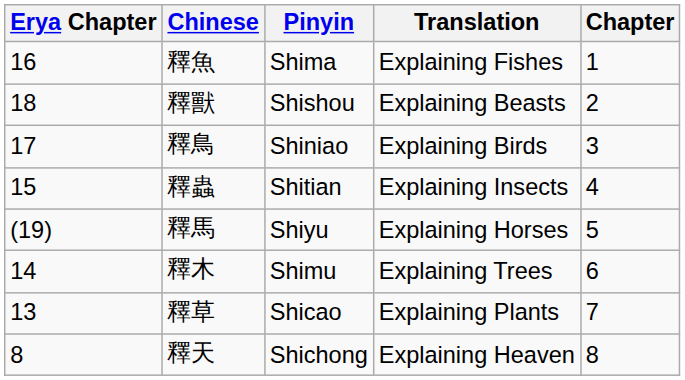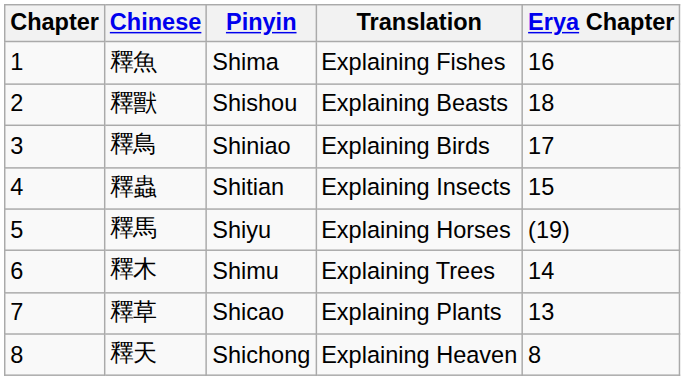 <table class="wikitable">
 <tr>
-<th><a href='#'>Erya</a> Chapter</th>
+<th>Chapter</th>
 <th><a href='#'>Chinese</a></th>
 <th><a href='#'>Pinyin</a></th>
 <th>Translation</th>
-<th>Chapter</th>
+<th><a href='#'>Erya</a> Chapter</th>
 </tr>
 <tr>
-<td>16</td>
+<td>1</td>
 <td>釋魚</td>
 <td>Shima</td>
 <td>Explaining Fishes</td>
-<td>1</td>
+<td>16</td>
 </tr>
 <tr>
-<td>18</td>
+<td>2</td>
 <td>釋獸</td>
 <td>Shishou</td>
 <td>Explaining Beasts</td>
-<td>2</td>
+<td>18</td>
 </tr>
 <tr>
-<td>17</td>
+<td>3</td>
 <td>釋鳥</td>
 <td>Shiniao</td>
 <td>Explaining Birds</td>
-<td>3</td>
+<td>17</td>
 </tr>
 <tr>
-<td>15</td>
+<td>4</td>
 <td>釋蟲</td>
 <td>Shitian</td>
 <td>Explaining Insects</td>
-<td>4</td>
+<td>15</td>
 </tr>
 <tr>
-<td>(19)</td>
+<td>5</td>
 <td>釋馬</td>
 <td>Shiyu</td>
 <td>Explaining Horses</td>
-<td>5</td>
+<td>(19)</td>
 </tr>
 <tr>
-<td>14</td>
+<td>6</td>
 <td>釋木</td>
 <td>Shimu</td>
 <td>Explaining Trees</td>
-<td>6</td>
+<td>14</td>
 </tr>
 <tr>
-<td>13</td>
+<td>7</td>
 <td>釋草</td>
 <td>Shicao</td>
 <td>Explaining Plants</td>
-<td>7</td>
+<td>13</td>
 </tr>
 <tr>
 <td>8</td>
 <td>釋天</td>
 <td>Shichong</td>
 <td>Explaining Heaven</td>
 <td>8</td>
 </tr>
 </table>
